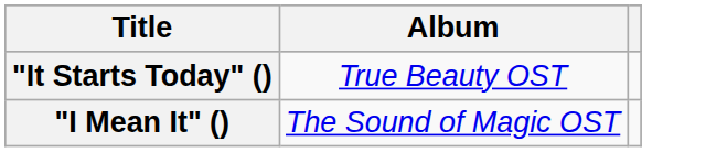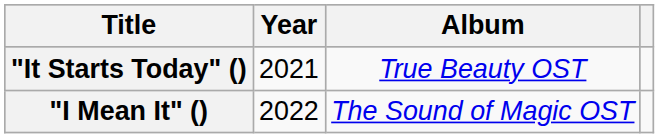 <table class="wikitable plainrowheaders" style="text-align:center">
 <tr>
 <th scope="col">Title</th>
+<th scope="col">Year</th>
 <th scope="col">Album</th>
 <th scope="col" class="unsortable"></th>
 </tr>
 <tr>
 <th scope="row">"It Starts Today" ()</th>
+<td>2021</td>
 <td><a href='#'><em>True Beauty OST</em></a></td>
 <td></td>
 </tr>
 <tr>
 <th scope="row">"I Mean It" ()</th>
+<td>2022</td>
 <td><em><a href='#'>The Sound of Magic OST</a></td>
 <td></td>
 </tr>
 </table>
